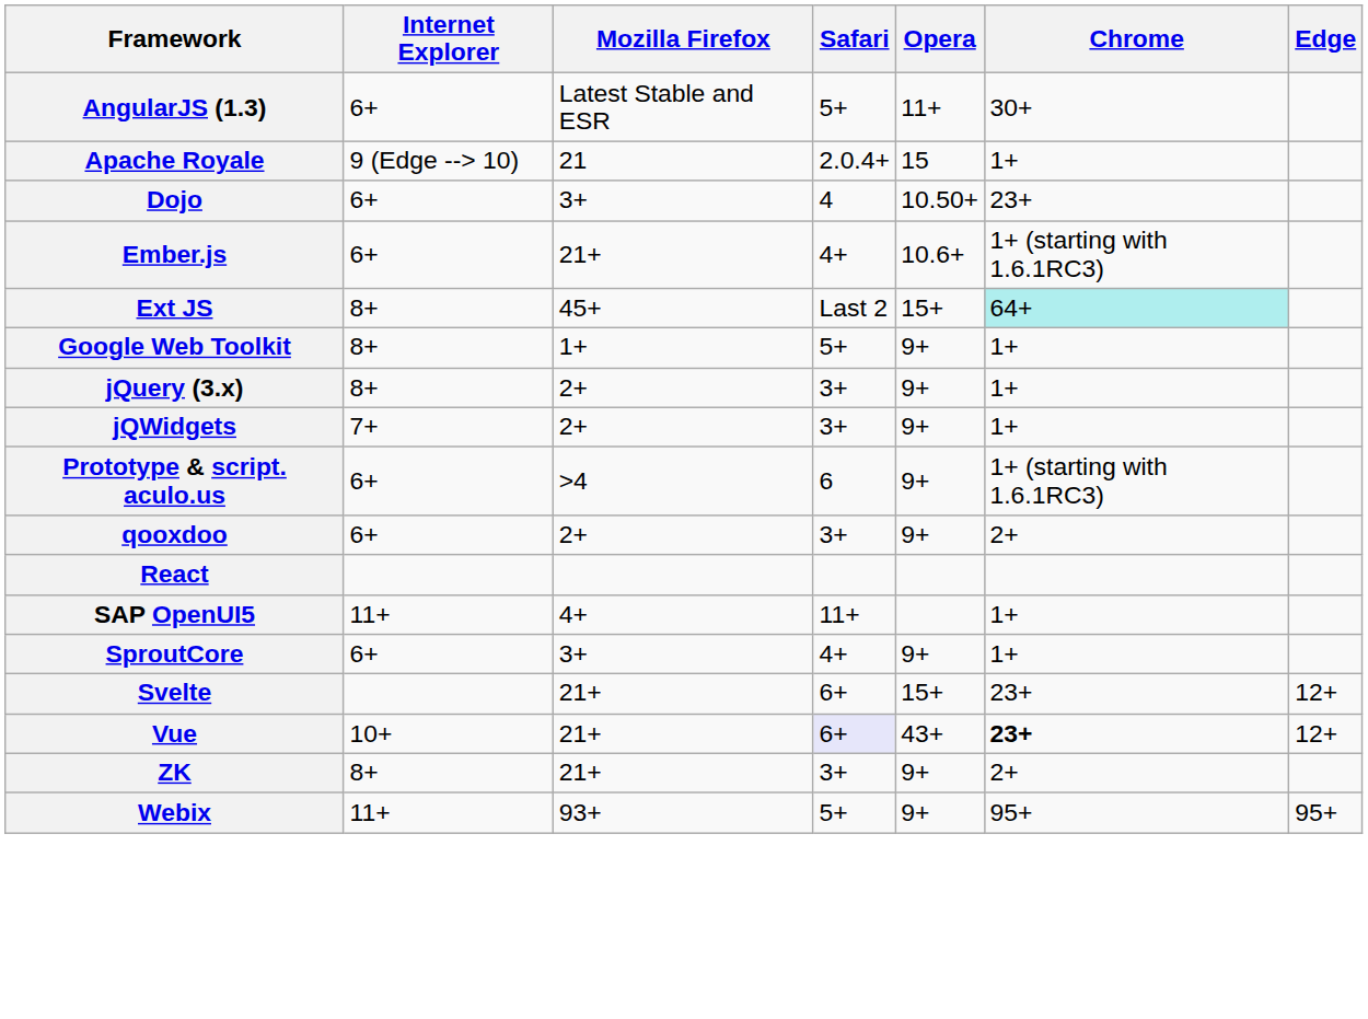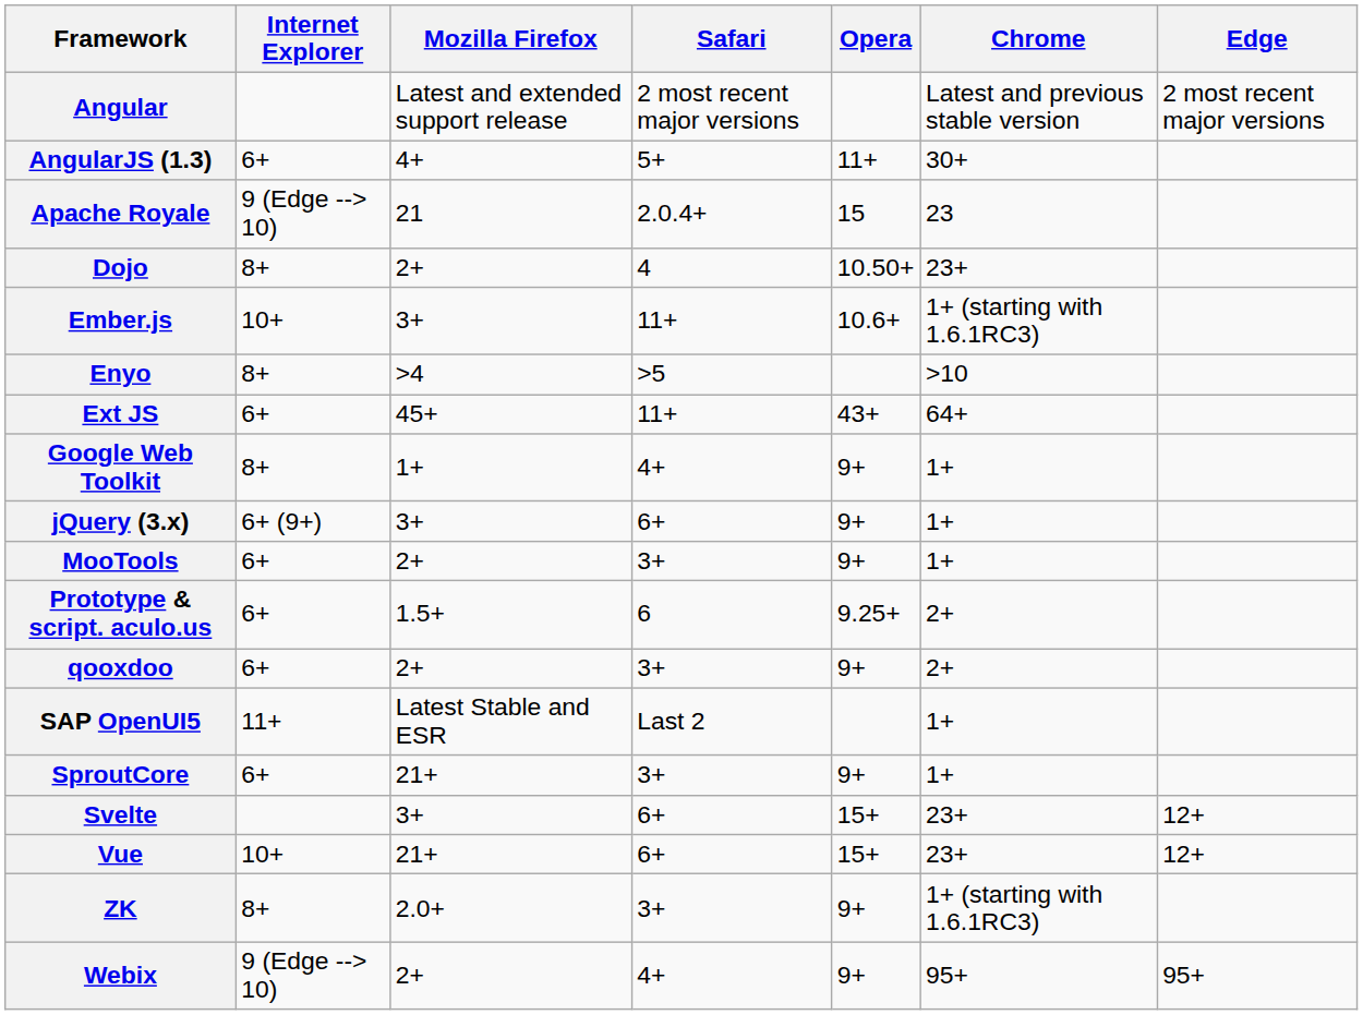 <table class="wikitable sortable">
 <tr>
 <th>Framework</th>
 <th><a href='#'>Internet Explorer</a></th>
 <th><a href='#'>Mozilla Firefox</a></th>
 <th><a href='#'>Safari</a></th>
 <th><a href='#'>Opera</a></th>
 <th><a href='#'>Chrome</a></th>
 <th><a href='#'>Edge</a></th>
 </tr>
 <tr>
+<th><a href='#'>Angular</a></th>
+<td></td>
+<td> Latest and extended support release</td>
+<td> 2 most recent major versions</td>
+<td></td>
+<td> Latest and previous stable version</td>
+<td> 2 most recent major versions</td>
+</tr>
+<tr>
 <th><a href='#'>AngularJS</a> (1.3)</th>
 <td> 6+</td>
-<td>Latest Stable and ESR</td>
+<td> 4+</td>
 <td> 5+</td>
 <td> 11+</td>
 <td> 30+</td>
 <td></td>
 </tr>
 <tr>
 <th><a href='#'>Apache Royale</a></th>
 <td> 9 (Edge --> 10)</td>
 <td> 21</td>
 <td> 2.0.4+</td>
 <td> 15</td>
-<td> 1+</td>
+<td> 23</td>
 <td></td>
 </tr>
 <tr>
 <th><a href='#'>Dojo</a></th>
-<td> 6+</td>
-<td> 3+</td>
+<td> 8+</td>
+<td> 2+</td>
 <td> 4</td>
 <td> 10.50+</td>
 <td>23+</td>
 <td></td>
 </tr>
 <tr>
 <th><a href='#'>Ember.js</a></th>
-<td> 6+</td>
-<td>21+</td>
-<td> 4+</td>
+<td>10+</td>
+<td> 3+</td>
+<td> 11+</td>
 <td> 10.6+</td>
 <td> 1+ (starting with 1.6.1RC3)</td>
 <td></td>
 </tr>
 <tr>
+<th><a href='#'>Enyo</a></th>
+<td> 8+</td>
+<td> >4</td>
+<td> >5</td>
+<td></td>
+<td> >10</td>
+<td></td>
+</tr>
+<tr>
 <th><a href='#'>Ext JS</a></th>
-<td> 8+</td>
+<td> 6+</td>
 <td> 45+</td>
-<td>Last 2</td>
-<td>15+</td>
-<td style="background: paleturquoise;"> 64+</td>
+<td> 11+</td>
+<td> 43+</td>
+<td> 64+</td>
 <td></td>
 </tr>
 <tr>
 <th><a href='#'>Google Web Toolkit</a></th>
 <td> 8+</td>
 <td> 1+</td>
-<td> 5+</td>
+<td> 4+</td>
 <td> 9+</td>
 <td> 1+</td>
 <td></td>
 </tr>
 <tr>
 <th><a href='#'>jQuery</a> (3.x)</th>
-<td> 8+</td>
-<td> 2+</td>
+<td> 6+ (9+)</td>
 <td> 3+</td>
+<td> 6+</td>
 <td> 9+</td>
 <td> 1+</td>
 <td></td>
 </tr>
 <tr>
-<th><a href='#'>jQWidgets</a></th>
-<td> 7+</td>
+<th><a href='#'>MooTools</a></th>
+<td> 6+</td>
 <td> 2+</td>
 <td> 3+</td>
 <td> 9+</td>
 <td> 1+</td>
 <td></td>
 </tr>
 <tr>
 <th><a href='#'>Prototype</a> & <a href='#'>script. aculo.us</a></th>
 <td> 6+</td>
-<td> >4</td>
+<td> 1.5+</td>
 <td> 6</td>
-<td> 9+</td>
-<td> 1+ (starting with 1.6.1RC3)</td>
+<td> 9.25+</td>
+<td> 2+</td>
 <td></td>
 </tr>
 <tr>
 <th><a href='#'>qooxdoo</a></th>
 <td> 6+</td>
 <td> 2+</td>
 <td> 3+</td>
 <td> 9+</td>
 <td> 2+</td>
 <td></td>
 </tr>
 <tr>
-<th><a href='#'>React</a></th>
-<td></td>
-<td></td>
-<td></td>
-<td></td>
-<td></td>
-<td></td>
-</tr>
-<tr>
 <th>SAP <a href='#'>OpenUI5</a></th>
 <td>11+</td>
-<td> 4+</td>
-<td> 11+</td>
+<td>Latest Stable and ESR</td>
+<td>Last 2</td>
 <td></td>
 <td> 1+</td>
 <td></td>
 </tr>
 <tr>
 <th><a href='#'>SproutCore</a></th>
 <td> 6+</td>
+<td> 21+</td>
 <td> 3+</td>
-<td> 4+</td>
 <td> 9+</td>
 <td> 1+</td>
 <td></td>
 </tr>
 <tr>
 <th><a href='#'>Svelte</a></th>
 <td></td>
-<td> 21+</td>
+<td> 3+</td>
 <td> 6+</td>
 <td> 15+</td>
 <td> 23+</td>
 <td>12+</td>
 </tr>
 <tr>
 <th><a href='#'>Vue</a></th>
 <td>10+</td>
 <td>21+</td>
-<td style="background: lavender;">6+</td>
-<td> 43+</td>
-<td><strong>23+</strong></td>
+<td>6+</td>
+<td>15+</td>
+<td>23+</td>
 <td>12+</td>
 </tr>
 <tr>
 <th><a href='#'>ZK</a></th>
 <td> 8+</td>
-<td> 21+</td>
+<td> 2.0+</td>
 <td> 3+</td>
 <td> 9+</td>
-<td> 2+</td>
+<td> 1+ (starting with 1.6.1RC3)</td>
 <td></td>
 </tr>
 <tr>
 <th><a href='#'>Webix</a></th>
-<td> 11+</td>
-<td> 93+</td>
-<td> 5+</td>
+<td> 9 (Edge --> 10)</td>
+<td> 2+</td>
+<td> 4+</td>
 <td> 9+</td>
 <td> 95+</td>
 <td> 95+</td>
 </tr>
 </table>
